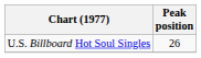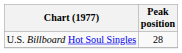 <table class="wikitable sortable">
 <tr>
 <th>Chart (1977)</th>
 <th>Peak<br>position</th>
 </tr>
 <tr>
 <td>U.S. <em>Billboard</em> <a href='#'>Hot Soul Singles</a></td>
-<td align="center">26</td>
+<td align="center">28</td>
 </tr>
 <tr>
 </tr>
 </table>
